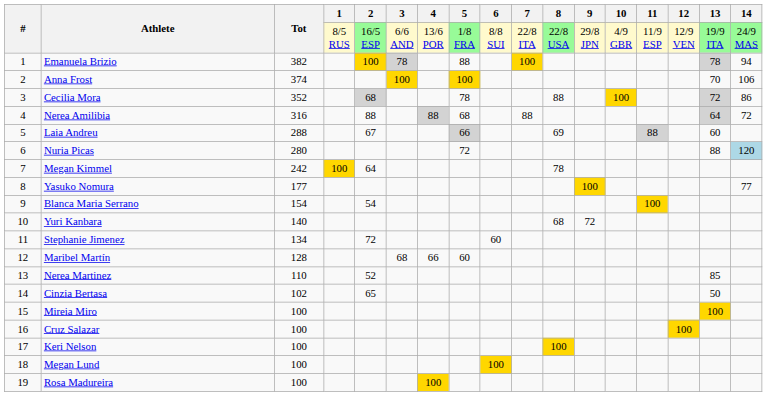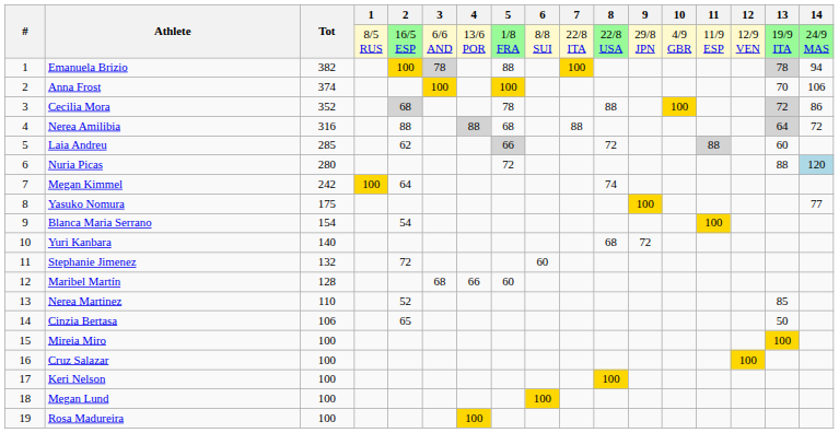 <table class="wikitable" width=80% style="font-size:90%; text-align:center;">
 <tr>
 <th rowspan=2>#</th>
 <th rowspan=2>Athlete</th>
 <th rowspan=2>Tot</th>
 <th>1</th>
 <th>2</th>
 <th>3</th>
 <th>4</th>
 <th>5</th>
 <th>6</th>
 <th>7</th>
 <th>8</th>
 <th>9</th>
 <th>10</th>
 <th>11</th>
 <th>12</th>
 <th>13</th>
 <th>14</th>
 </tr>
 <tr>
 <td width=35px bgcolor=LemonChiffon>8/5<br><a href='#'>RUS</a><br></td>
 <td width=35px bgcolor=palegreen>16/5<br><a href='#'>ESP</a><br></td>
 <td width=35px bgcolor=LemonChiffon>6/6<br><a href='#'>AND</a><br></td>
 <td width=35px bgcolor=LemonChiffon>13/6<br><a href='#'>POR</a><br></td>
 <td width=35px bgcolor=palegreen>1/8<br><a href='#'>FRA</a><br></td>
 <td width=35px bgcolor=LemonChiffon>8/8<br><a href='#'>SUI</a><br></td>
 <td width=35px bgcolor=LemonChiffon>22/8<br><a href='#'>ITA</a><br></td>
 <td width=35px bgcolor=palegreen>22/8<br><a href='#'>USA</a><br></td>
 <td width=35px bgcolor=LemonChiffon>29/8<br><a href='#'>JPN</a><br></td>
 <td width=35px bgcolor=LemonChiffon>4/9<br><a href='#'>GBR</a><br></td>
 <td width=35px bgcolor=LemonChiffon>11/9<br><a href='#'>ESP</a><br></td>
 <td width=35px bgcolor=LemonChiffon>12/9<br><a href='#'>VEN</a><br></td>
 <td width=35px bgcolor=palegreen>19/9<br><a href='#'>ITA</a><br></td>
 <td width=35px bgcolor=palegreen>24/9<br><a href='#'>MAS</a><br></td>
 </tr>
 <tr>
 <td>1</td>
 <td align=left><a href='#'>Emanuela Brizio</a></td>
 <td>382</td>
 <td></td>
 <td bgcolor=gold>100</td>
 <td bgcolor=lightgrey>78</td>
 <td></td>
 <td>88</td>
 <td></td>
 <td bgcolor=gold>100</td>
 <td></td>
 <td></td>
 <td></td>
 <td></td>
 <td></td>
 <td bgcolor=lightgrey>78</td>
 <td>94</td>
 </tr>
 <tr>
 <td>2</td>
 <td align=left><a href='#'>Anna Frost</a></td>
 <td>374</td>
 <td></td>
 <td></td>
 <td bgcolor=gold>100</td>
 <td></td>
 <td bgcolor=gold>100</td>
 <td></td>
 <td></td>
 <td></td>
 <td></td>
 <td></td>
 <td></td>
 <td></td>
 <td>70</td>
 <td>106</td>
 </tr>
 <tr>
 <td>3</td>
 <td align=left><a href='#'>Cecilia Mora</a></td>
 <td>352</td>
 <td></td>
 <td bgcolor=lightgrey>68</td>
 <td></td>
 <td></td>
 <td>78</td>
 <td></td>
 <td></td>
 <td>88</td>
 <td></td>
 <td bgcolor=gold>100</td>
 <td></td>
 <td></td>
 <td bgcolor=lightgrey>72</td>
 <td>86</td>
 </tr>
 <tr>
 <td>4</td>
 <td align=left><a href='#'>Nerea Amilibia</a></td>
 <td>316</td>
 <td></td>
 <td>88</td>
 <td></td>
 <td bgcolor=lightgrey>88</td>
 <td>68</td>
 <td></td>
 <td>88</td>
 <td></td>
 <td></td>
 <td></td>
 <td></td>
 <td></td>
 <td bgcolor=lightgrey>64</td>
 <td>72</td>
 </tr>
 <tr>
 <td>5</td>
 <td align=left><a href='#'>Laia Andreu</a></td>
-<td>288</td>
+<td>285</td>
 <td></td>
-<td>67</td>
+<td>62</td>
 <td></td>
 <td></td>
 <td bgcolor=lightgrey>66</td>
 <td></td>
 <td></td>
-<td>69</td>
+<td>72</td>
 <td></td>
 <td></td>
 <td bgcolor=lightgrey>88</td>
 <td></td>
 <td>60</td>
 <td></td>
 </tr>
 <tr>
 <td>6</td>
 <td align=left><a href='#'>Nuria Picas</a></td>
 <td>280</td>
 <td></td>
 <td></td>
 <td></td>
 <td></td>
 <td>72</td>
 <td></td>
 <td></td>
 <td></td>
 <td></td>
 <td></td>
 <td></td>
 <td></td>
 <td>88</td>
 <td bgcolor=lightblue>120</td>
 </tr>
 <tr>
 <td>7</td>
 <td align=left><a href='#'>Megan Kimmel</a></td>
 <td>242</td>
 <td bgcolor=gold>100</td>
 <td>64</td>
 <td></td>
 <td></td>
 <td></td>
 <td></td>
 <td></td>
-<td>78</td>
+<td>74</td>
 <td></td>
 <td></td>
 <td></td>
 <td></td>
 <td></td>
 <td></td>
 </tr>
 <tr>
 <td>8</td>
 <td align=left><a href='#'>Yasuko Nomura</a></td>
-<td>177</td>
+<td>175</td>
 <td></td>
 <td></td>
 <td></td>
 <td></td>
 <td></td>
 <td></td>
 <td></td>
 <td></td>
 <td bgcolor=gold>100</td>
 <td></td>
 <td></td>
 <td></td>
 <td></td>
 <td>77</td>
 </tr>
 <tr>
 <td>9</td>
 <td align=left><a href='#'>Blanca Maria Serrano</a></td>
 <td>154</td>
 <td></td>
 <td>54</td>
 <td></td>
 <td></td>
 <td></td>
 <td></td>
 <td></td>
 <td></td>
 <td></td>
 <td></td>
 <td bgcolor=gold>100</td>
 <td></td>
 <td></td>
 <td></td>
 </tr>
 <tr>
 <td>10</td>
 <td align=left><a href='#'>Yuri Kanbara</a></td>
 <td>140</td>
 <td></td>
 <td></td>
 <td></td>
 <td></td>
 <td></td>
 <td></td>
 <td></td>
 <td>68</td>
 <td>72</td>
 <td></td>
 <td></td>
 <td></td>
 <td></td>
 <td></td>
 </tr>
 <tr>
 <td>11</td>
 <td align=left><a href='#'>Stephanie Jimenez</a></td>
-<td>134</td>
+<td>132</td>
 <td></td>
 <td>72</td>
 <td></td>
 <td></td>
 <td></td>
 <td>60</td>
 <td></td>
 <td></td>
 <td></td>
 <td></td>
 <td></td>
 <td></td>
 <td></td>
 <td></td>
 </tr>
 <tr>
 <td>12</td>
 <td align=left><a href='#'>Maribel Martín</a></td>
 <td>128</td>
 <td></td>
 <td></td>
 <td>68</td>
 <td>66</td>
 <td>60</td>
 <td></td>
 <td></td>
 <td></td>
 <td></td>
 <td></td>
 <td></td>
 <td></td>
 <td></td>
 <td></td>
 </tr>
 <tr>
 <td>13</td>
 <td align=left><a href='#'>Nerea Martinez</a></td>
 <td>110</td>
 <td></td>
 <td>52</td>
 <td></td>
 <td></td>
 <td></td>
 <td></td>
 <td></td>
 <td></td>
 <td></td>
 <td></td>
 <td></td>
 <td></td>
 <td>85</td>
 <td></td>
 </tr>
 <tr>
 <td>14</td>
 <td align=left><a href='#'>Cinzia Bertasa</a></td>
-<td>102</td>
+<td>106</td>
 <td></td>
 <td>65</td>
 <td></td>
 <td></td>
 <td></td>
 <td></td>
 <td></td>
 <td></td>
 <td></td>
 <td></td>
 <td></td>
 <td></td>
 <td>50</td>
 <td></td>
 </tr>
 <tr>
 <td>15</td>
 <td align=left><a href='#'>Mireia Miro</a></td>
 <td>100</td>
 <td></td>
 <td></td>
 <td></td>
 <td></td>
 <td></td>
 <td></td>
 <td></td>
 <td></td>
 <td></td>
 <td></td>
 <td></td>
 <td></td>
 <td bgcolor=gold>100</td>
 <td></td>
 </tr>
 <tr>
 <td>16</td>
 <td align=left><a href='#'>Cruz Salazar</a></td>
 <td>100</td>
 <td></td>
 <td></td>
 <td></td>
 <td></td>
 <td></td>
 <td></td>
 <td></td>
 <td></td>
 <td></td>
 <td></td>
 <td></td>
 <td bgcolor=gold>100</td>
 <td></td>
 <td></td>
 </tr>
 <tr>
 <td>17</td>
 <td align=left><a href='#'>Keri Nelson</a></td>
 <td>100</td>
 <td></td>
 <td></td>
 <td></td>
 <td></td>
 <td></td>
 <td></td>
 <td></td>
 <td bgcolor=gold>100</td>
 <td></td>
 <td></td>
 <td></td>
 <td></td>
 <td></td>
 <td></td>
 </tr>
 <tr>
 <td>18</td>
 <td align=left><a href='#'>Megan Lund</a></td>
 <td>100</td>
 <td></td>
 <td></td>
 <td></td>
 <td></td>
 <td></td>
 <td bgcolor=gold>100</td>
 <td></td>
 <td></td>
 <td></td>
 <td></td>
 <td></td>
 <td></td>
 <td></td>
 <td></td>
 </tr>
 <tr>
 <td>19</td>
 <td align=left><a href='#'>Rosa Madureira</a></td>
 <td>100</td>
 <td></td>
 <td></td>
 <td></td>
 <td bgcolor=gold>100</td>
 <td></td>
 <td></td>
 <td></td>
 <td></td>
 <td></td>
 <td></td>
 <td></td>
 <td></td>
 <td></td>
 <td></td>
 </tr>
 </table>
